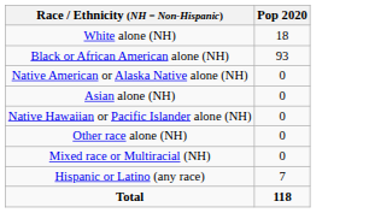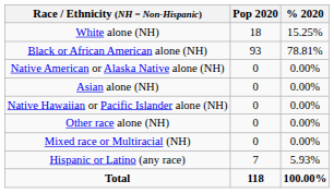 <table class="wikitable" style="text-align:center;">
 <tr>
 <th>Race / Ethnicity <small>(<em>NH = Non-Hispanic</em>)</small></th>
 <th>Pop 2020</th>
+<th>% 2020</th>
 </tr>
 <tr>
 <td><a href='#'>White</a> alone (NH)</td>
 <td>18</td>
+<td>15.25%</td>
 </tr>
 <tr>
 <td><a href='#'>Black or African American</a> alone (NH)</td>
 <td>93</td>
+<td>78.81%</td>
 </tr>
 <tr>
 <td><a href='#'>Native American</a> or <a href='#'>Alaska Native</a> alone (NH)</td>
 <td>0</td>
+<td>0.00%</td>
 </tr>
 <tr>
 <td><a href='#'>Asian</a> alone (NH)</td>
 <td>0</td>
+<td>0.00%</td>
 </tr>
 <tr>
 <td><a href='#'>Native Hawaiian</a> or <a href='#'>Pacific Islander</a> alone (NH)</td>
 <td>0</td>
+<td>0.00%</td>
 </tr>
 <tr>
 <td><a href='#'>Other race</a> alone (NH)</td>
 <td>0</td>
+<td>0.00%</td>
 </tr>
 <tr>
 <td><a href='#'>Mixed race or Multiracial</a> (NH)</td>
 <td>0</td>
+<td>0.00%</td>
 </tr>
 <tr>
 <td><a href='#'>Hispanic or Latino</a> (any race)</td>
 <td>7</td>
+<td>5.93%</td>
 </tr>
 <tr>
 <td><strong>Total</strong></td>
 <td><strong>118</strong></td>
+<td><strong>100.00%</strong></td>
 </tr>
 </table>
